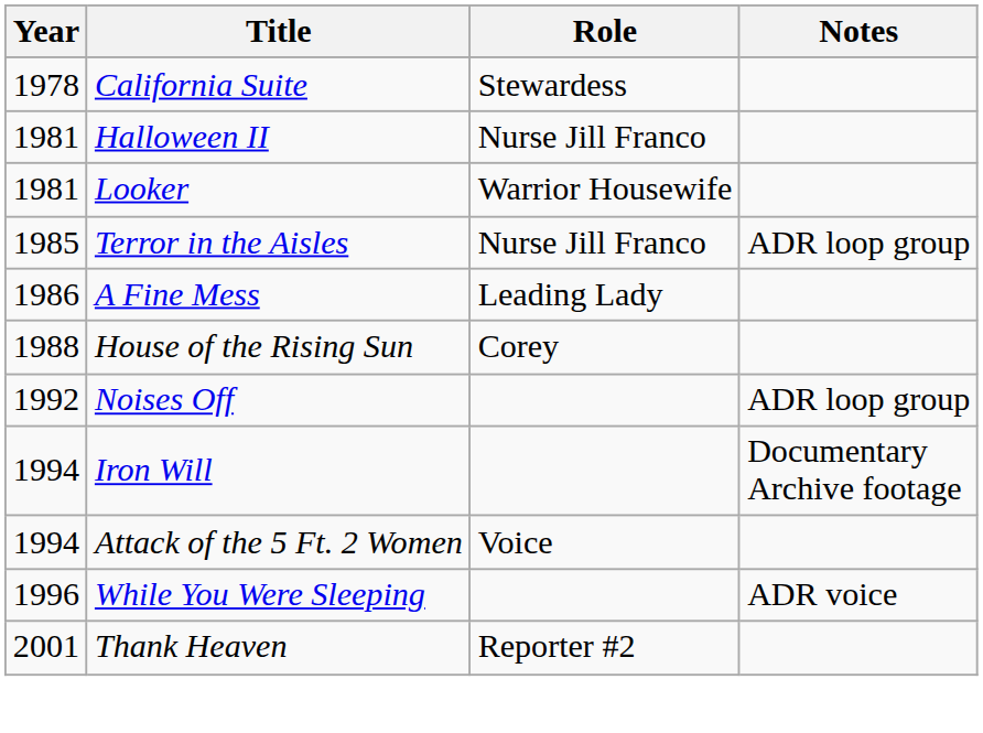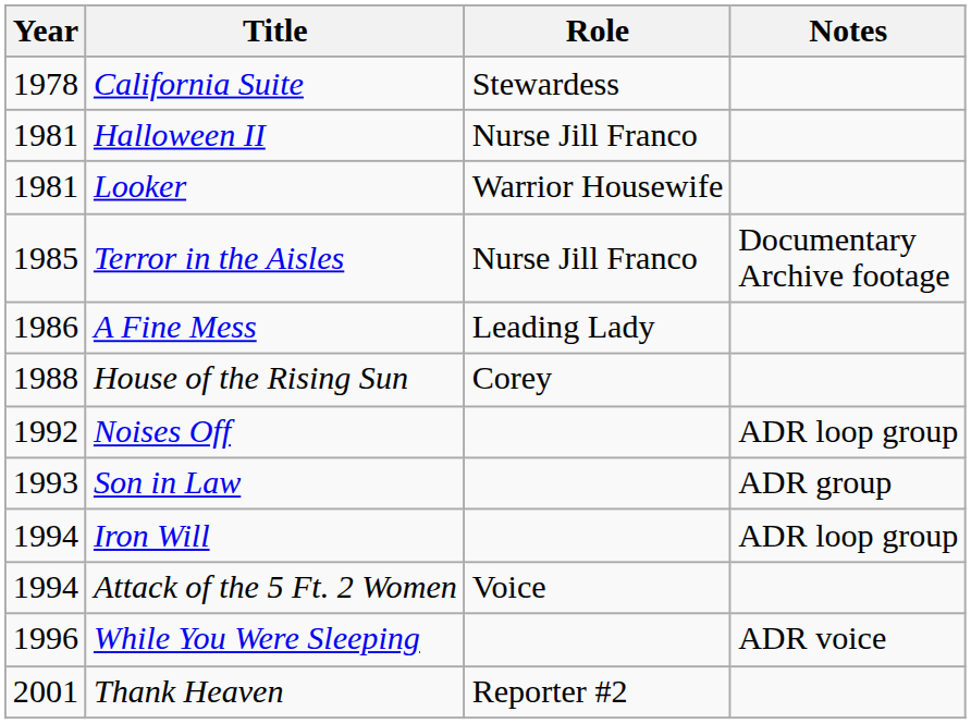 <table class="wikitable sortable">
 <tr>
 <th>Year</th>
 <th>Title</th>
 <th>Role</th>
 <th class="unsortable">Notes</th>
 </tr>
 <tr>
 <td>1978</td>
 <td><em><a href='#'>California Suite</a></em></td>
 <td>Stewardess</td>
 <td></td>
 </tr>
 <tr>
 <td>1981</td>
 <td><em><a href='#'>Halloween II</a></em></td>
 <td>Nurse Jill Franco</td>
 <td></td>
 </tr>
 <tr>
 <td>1981</td>
 <td><em><a href='#'>Looker</a></em></td>
 <td>Warrior Housewife</td>
 <td></td>
 </tr>
 <tr>
 <td>1985</td>
 <td><em><a href='#'>Terror in the Aisles</a></em></td>
 <td>Nurse Jill Franco</td>
-<td>ADR loop group</td>
+<td>Documentary<br>Archive footage</td>
 </tr>
 <tr>
 <td>1986</td>
 <td><em><a href='#'>A Fine Mess</a></em></td>
 <td>Leading Lady</td>
 <td></td>
 </tr>
 <tr>
 <td>1988</td>
 <td><em>House of the Rising Sun</em></td>
 <td>Corey</td>
 <td></td>
 </tr>
 <tr>
 <td>1992</td>
 <td><em><a href='#'>Noises Off</a></em></td>
 <td></td>
 <td>ADR loop group</td>
 </tr>
 <tr>
+<td>1993</td>
+<td><em><a href='#'>Son in Law</a></em></td>
+<td></td>
+<td>ADR group</td>
+</tr>
+<tr>
 <td>1994</td>
 <td><em><a href='#'>Iron Will</a></em></td>
 <td></td>
-<td>Documentary<br>Archive footage</td>
+<td>ADR loop group</td>
 </tr>
 <tr>
 <td>1994</td>
 <td><em>Attack of the 5 Ft. 2 Women</em></td>
 <td>Voice</td>
 <td></td>
 </tr>
 <tr>
 <td>1996</td>
 <td><em><a href='#'>While You Were Sleeping</a></em></td>
 <td></td>
 <td>ADR voice</td>
 </tr>
 <tr>
 <td>2001</td>
 <td><em>Thank Heaven</em></td>
 <td>Reporter #2</td>
 <td></td>
 </tr>
 </table>
